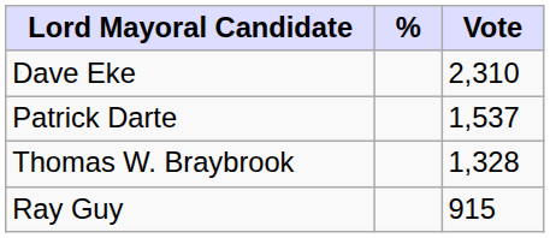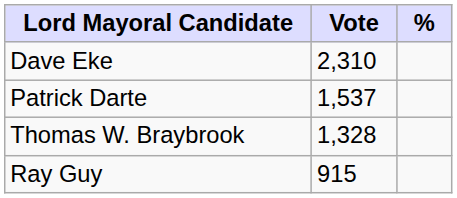 <table class="wikitable">
 <tr>
 <th style="background:#ddf; width:200px;">Lord Mayoral Candidate </th>
+<th style="background:#ddf; width:50px;">Vote</th>
 <th style="background:#ddf; width:30px;">%</th>
-<th style="background:#ddf; width:50px;">Vote</th>
 </tr>
 <tr>
 <td>Dave Eke</td>
+<td>2,310</td>
 <td></td>
-<td>2,310</td>
 </tr>
 <tr>
 <td>Patrick Darte</td>
+<td>1,537</td>
 <td></td>
-<td>1,537</td>
 </tr>
 <tr>
 <td>Thomas W. Braybrook</td>
+<td>1,328</td>
 <td></td>
-<td>1,328</td>
 </tr>
 <tr>
 <td>Ray Guy</td>
+<td>915</td>
 <td></td>
-<td>915</td>
 </tr>
 </table>
